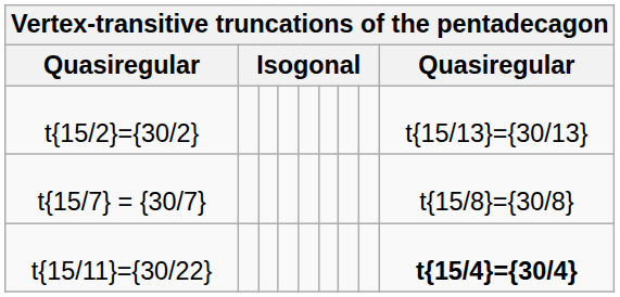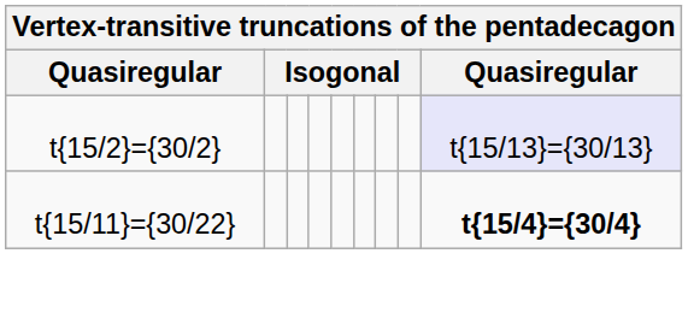 <table class="wikitable collapsible collapsed">
 <tr>
 <th colspan=9>Vertex-transitive truncations of the pentadecagon</th>
 </tr>
 <tr>
 <th>Quasiregular</th>
 <th colspan=7>Isogonal</th>
 <th>Quasiregular</th>
 </tr>
 <tr align=center valign=top>
 <td><br>t{15/2}={30/2}</td>
 <td></td>
 <td></td>
 <td></td>
 <td></td>
 <td></td>
 <td></td>
 <td></td>
-<td><br>t{15/13}={30/13}</td>
-</tr>
-<tr align=center>
-<td><br>t{15/7} = {30/7}</td>
-<td></td>
-<td></td>
-<td></td>
-<td></td>
-<td></td>
-<td></td>
-<td></td>
-<td><br>t{15/8}={30/8}</td>
+<td style="background: lavender;"><br>t{15/13}={30/13}</td>
 </tr>
 <tr align=center valign=top>
 <td><br>t{15/11}={30/22}</td>
 <td></td>
 <td></td>
 <td></td>
 <td></td>
 <td></td>
 <td></td>
 <td></td>
 <td><strong><br>t{15/4}={30/4}</strong></td>
 </tr>
 </table>
